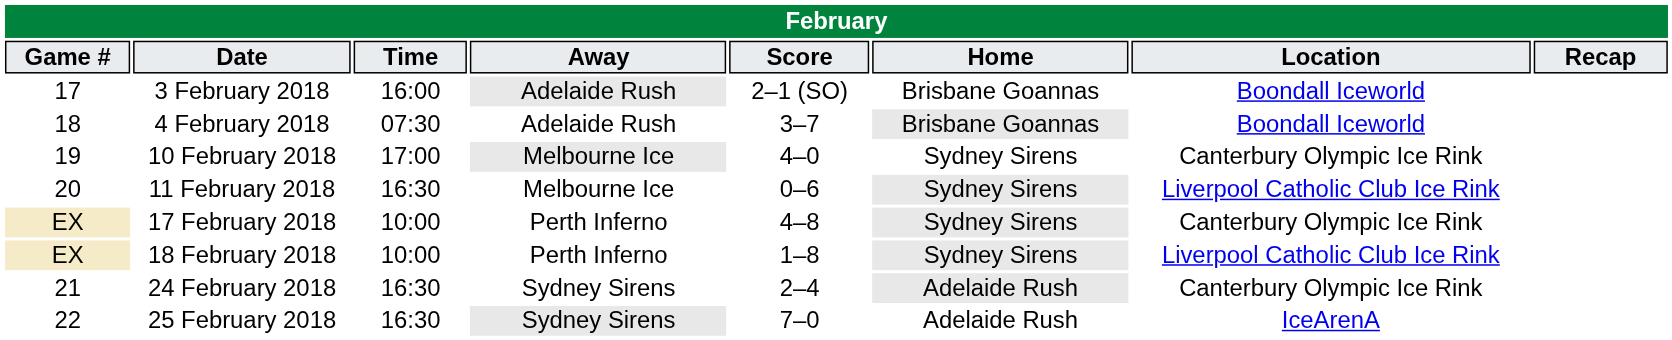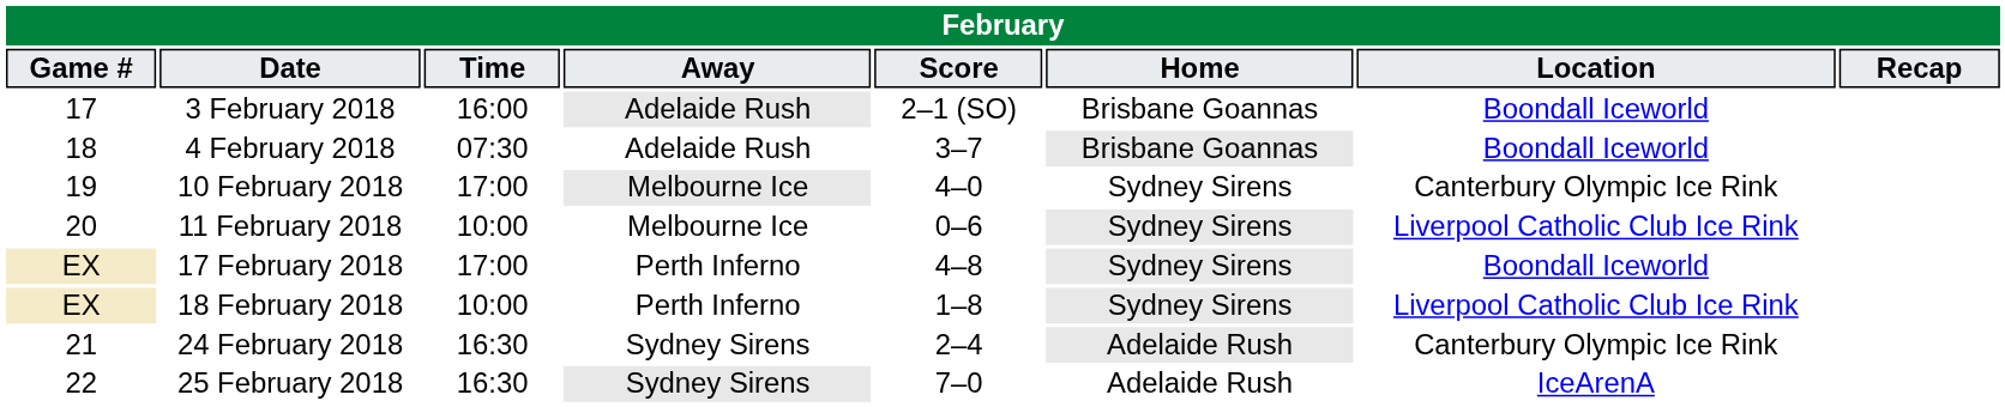 <table class="toccolours" style="width:70em;text-align: center">
 <tr>
 <th colspan="8" style="background:#00843d;color:white;border:#00843d 1px solid">February</th>
 </tr>
 <tr>
 <th style="background:#e9ecef;color:black;border:#000000 1px solid; width: 40px">Game #</th>
 <th style="background:#e9ecef;color:black;border:#000000 1px solid; width: 80px">Date</th>
 <th style="background:#e9ecef;color:black;border:#000000 1px solid; width: 40px">Time</th>
 <th style="background:#e9ecef;color:black;border:#000000 1px solid; width: 95px">Away</th>
 <th style="background:#e9ecef;color:black;border:#000000 1px solid; width: 50px">Score</th>
 <th style="background:#e9ecef;color:black;border:#000000 1px solid; width: 95px">Home</th>
 <th style="background:#e9ecef;color:black;border:#000000 1px solid; width: 150px">Location</th>
 <th style="background:#e9ecef;color:black;border:#000000 1px solid; width: 40px">Recap</th>
 </tr>
 <tr>
 <td>17</td>
 <td>3 February 2018</td>
 <td>16:00</td>
 <td bgcolor="#e8e8e8">Adelaide Rush</td>
 <td>2–1 (SO)</td>
 <td>Brisbane Goannas</td>
 <td><a href='#'>Boondall Iceworld</a></td>
 <td></td>
 </tr>
 <tr>
 <td>18</td>
 <td>4 February 2018</td>
 <td>07:30</td>
 <td>Adelaide Rush</td>
 <td>3–7</td>
 <td bgcolor="#e8e8e8">Brisbane Goannas</td>
 <td><a href='#'>Boondall Iceworld</a></td>
 <td></td>
 </tr>
 <tr>
 <td>19</td>
 <td>10 February 2018</td>
 <td>17:00</td>
 <td bgcolor="#e8e8e8">Melbourne Ice</td>
 <td>4–0</td>
 <td>Sydney Sirens</td>
 <td>Canterbury Olympic Ice Rink</td>
 <td></td>
 </tr>
 <tr>
 <td>20</td>
 <td>11 February 2018</td>
-<td>16:30</td>
+<td>10:00</td>
 <td>Melbourne Ice</td>
 <td>0–6</td>
 <td bgcolor="#e8e8e8">Sydney Sirens</td>
 <td><a href='#'>Liverpool Catholic Club Ice Rink</a></td>
 <td></td>
 </tr>
 <tr>
 <td bgcolor="#f5ebc8">EX</td>
 <td>17 February 2018</td>
-<td>10:00</td>
+<td>17:00</td>
 <td>Perth Inferno</td>
 <td>4–8</td>
 <td bgcolor="#e8e8e8">Sydney Sirens</td>
-<td>Canterbury Olympic Ice Rink</td>
+<td><a href='#'>Boondall Iceworld</a></td>
 <td></td>
 </tr>
 <tr>
 <td bgcolor="#f5ebc8">EX</td>
 <td>18 February 2018</td>
 <td>10:00</td>
 <td>Perth Inferno</td>
 <td>1–8</td>
 <td bgcolor="#e8e8e8">Sydney Sirens</td>
 <td><a href='#'>Liverpool Catholic Club Ice Rink</a></td>
 <td></td>
 </tr>
 <tr>
 <td>21</td>
 <td>24 February 2018</td>
 <td>16:30</td>
 <td>Sydney Sirens</td>
 <td>2–4</td>
 <td bgcolor="#e8e8e8">Adelaide Rush</td>
 <td>Canterbury Olympic Ice Rink</td>
 <td></td>
 </tr>
 <tr>
 <td>22</td>
 <td>25 February 2018</td>
 <td>16:30</td>
 <td bgcolor="#e8e8e8">Sydney Sirens</td>
 <td>7–0</td>
 <td>Adelaide Rush</td>
 <td><a href='#'>IceArenA</a></td>
 <td></td>
 </tr>
 <tr>
 </tr>
 </table>
